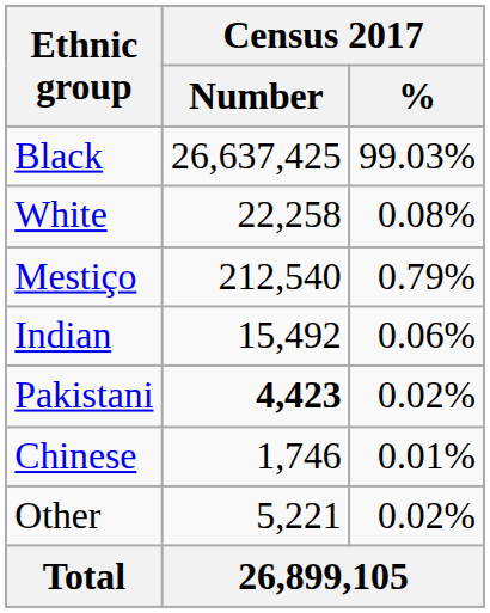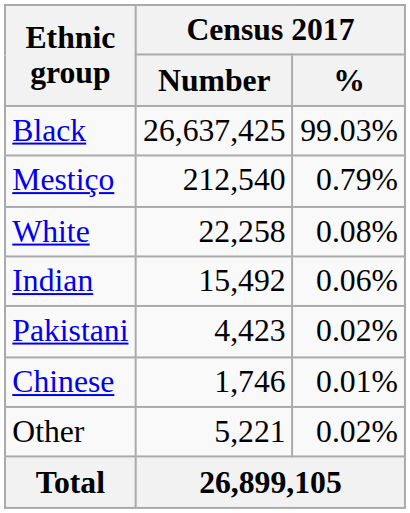 <table class="wikitable">
 <tr>
 <th rowspan="2">Ethnic<br>group</th>
 <th colspan="2">Census 2017</th>
 </tr>
 <tr>
 <th>Number</th>
 <th>%</th>
 </tr>
 <tr>
 <td><a href='#'>Black</a></td>
 <td align="right">26,637,425</td>
 <td align="right">99.03%</td>
 </tr>
 <tr>
+<td><a href='#'>Mestiço</a></td>
+<td align="right">212,540</td>
+<td align="right">0.79%</td>
+</tr>
+<tr>
 <td><a href='#'>White</a></td>
 <td align="right">22,258</td>
 <td align="right">0.08%</td>
-</tr>
-<tr>
-<td><a href='#'>Mestiço</a></td>
-<td align="right">212,540</td>
-<td align="right">0.79%</td>
 </tr>
 <tr>
 <td><a href='#'>Indian</a></td>
 <td align="right">15,492</td>
 <td align="right">0.06%</td>
 </tr>
 <tr>
 <td><a href='#'>Pakistani</a></td>
-<td align="right"><strong>4,423</strong></td>
+<td align="right">4,423</td>
 <td align="right">0.02%</td>
 </tr>
 <tr>
 <td><a href='#'>Chinese</a></td>
 <td align="right">1,746</td>
 <td align="right">0.01%</td>
 </tr>
 <tr>
 <td>Other</td>
 <td align="right">5,221</td>
 <td align="right">0.02%</td>
 </tr>
 <tr>
 <th>Total</th>
 <th colspan="2">26,899,105</th>
 </tr>
 </table>
